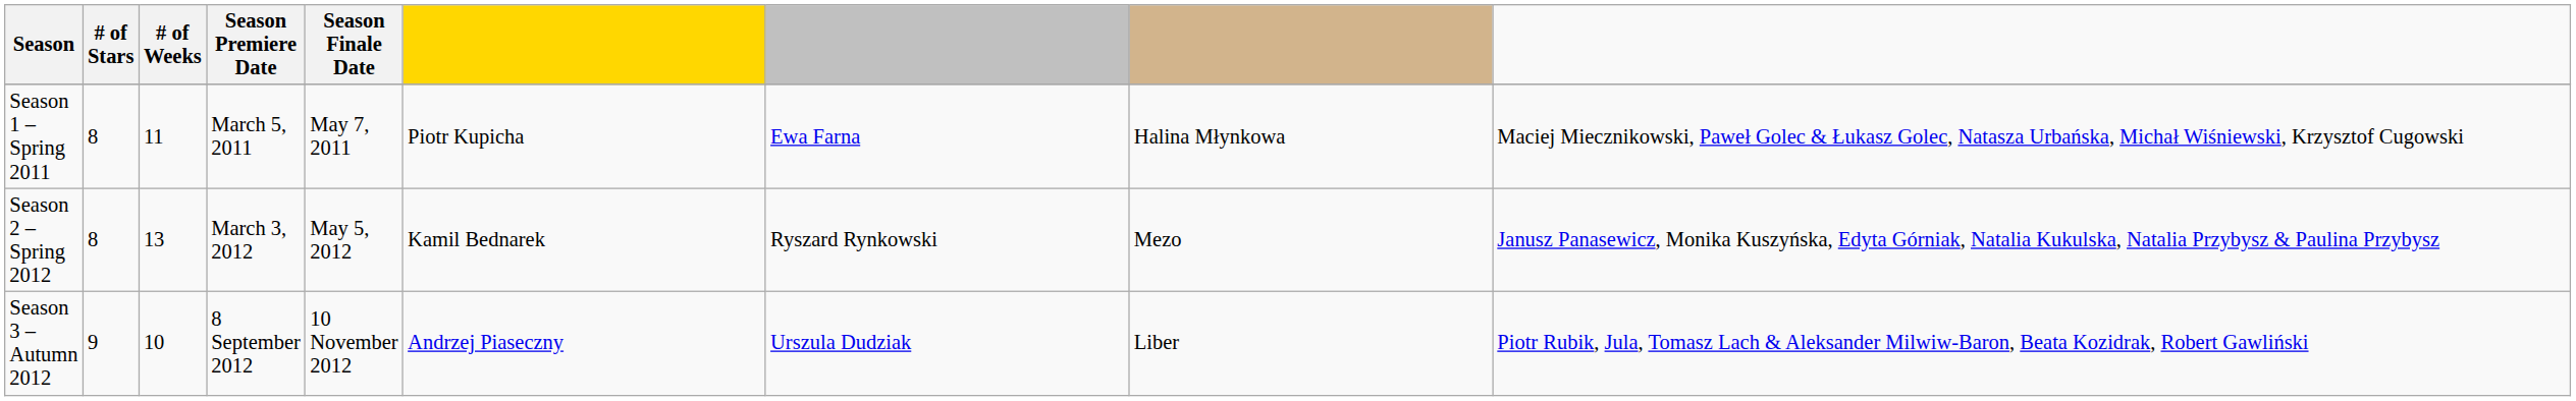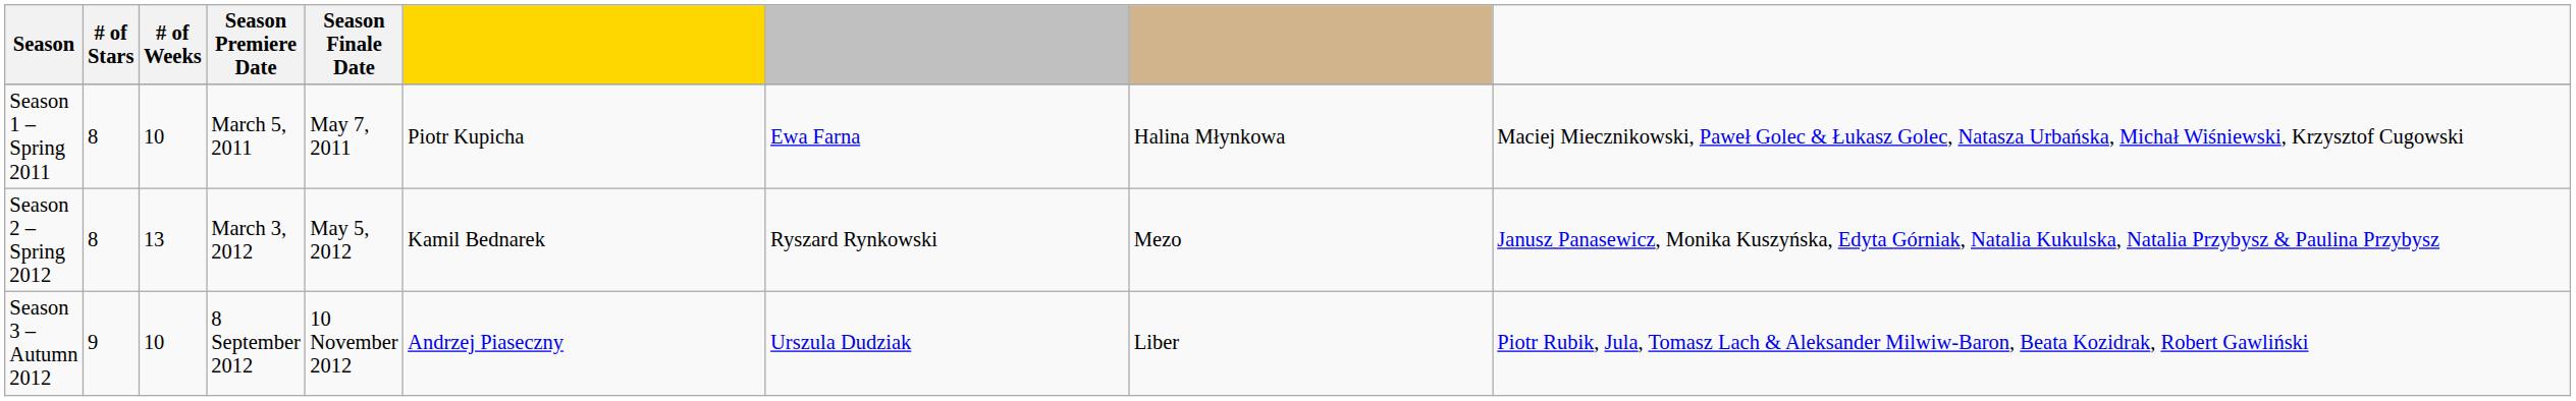 <table class="wikitable" border="2">
 <tr>
 <th>Season</th>
 <th># of<br>Stars</th>
 <th># of<br>Weeks</th>
 <th>Season Premiere Date</th>
 <th>Season Finale Date</th>
 <td width=15% bgcolor="gold"></td>
 <td width=15% bgcolor="silver"></td>
 <td width=15% bgcolor="tan"></td>
 <td width=45% colspan="1"></td>
 </tr>
 <tr>
 </tr>
 <tr>
 <td>Season 1 – Spring 2011</td>
 <td>8</td>
-<td>11</td>
+<td>10</td>
 <td>March 5, 2011</td>
 <td>May 7, 2011</td>
 <td>Piotr Kupicha</td>
 <td><a href='#'>Ewa Farna</a></td>
 <td>Halina Młynkowa</td>
 <td>Maciej Miecznikowski, <a href='#'>Paweł Golec & Łukasz Golec</a>, <a href='#'>Natasza Urbańska</a>, <a href='#'>Michał Wiśniewski</a>, Krzysztof Cugowski</td>
 </tr>
 <tr>
 <td>Season 2 – Spring 2012</td>
 <td>8</td>
 <td>13</td>
 <td>March 3, 2012</td>
 <td>May 5, 2012</td>
 <td>Kamil Bednarek</td>
 <td>Ryszard Rynkowski</td>
 <td>Mezo</td>
 <td><a href='#'>Janusz Panasewicz</a>, Monika Kuszyńska, <a href='#'>Edyta Górniak</a>, <a href='#'>Natalia Kukulska</a>, <a href='#'>Natalia Przybysz & Paulina Przybysz</a></td>
 </tr>
 <tr>
 <td>Season 3 – Autumn 2012</td>
 <td>9</td>
 <td>10</td>
 <td>8 September 2012</td>
 <td>10 November 2012</td>
 <td><a href='#'>Andrzej Piaseczny</a></td>
 <td><a href='#'>Urszula Dudziak</a></td>
 <td>Liber</td>
 <td><a href='#'>Piotr Rubik</a>, <a href='#'>Jula</a>, <a href='#'>Tomasz Lach & Aleksander Milwiw-Baron</a>, <a href='#'>Beata Kozidrak</a>, <a href='#'>Robert Gawliński</a></td>
 </tr>
 </table>
